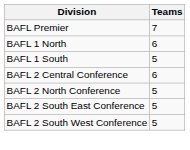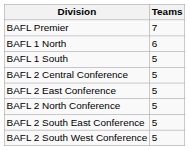 <table class="wikitable">
 <tr>
 <th>Division</th>
 <th>Teams</th>
 </tr>
 <tr>
 <td>BAFL Premier</td>
 <td>7</td>
 </tr>
 <tr>
 <td>BAFL 1 North</td>
 <td>6</td>
 </tr>
 <tr>
 <td>BAFL 1 South</td>
 <td>5</td>
 </tr>
 <tr>
 <td>BAFL 2 Central Conference</td>
-<td>6</td>
+<td>5</td>
+</tr>
+<tr>
+<td>BAFL 2 East Conference</td>
+<td>5</td>
 </tr>
 <tr>
 <td>BAFL 2 North Conference</td>
 <td>5</td>
 </tr>
 <tr>
 <td>BAFL 2 South East Conference</td>
 <td>5</td>
 </tr>
 <tr>
 <td>BAFL 2 South West Conference</td>
 <td>5</td>
 </tr>
 </table>
